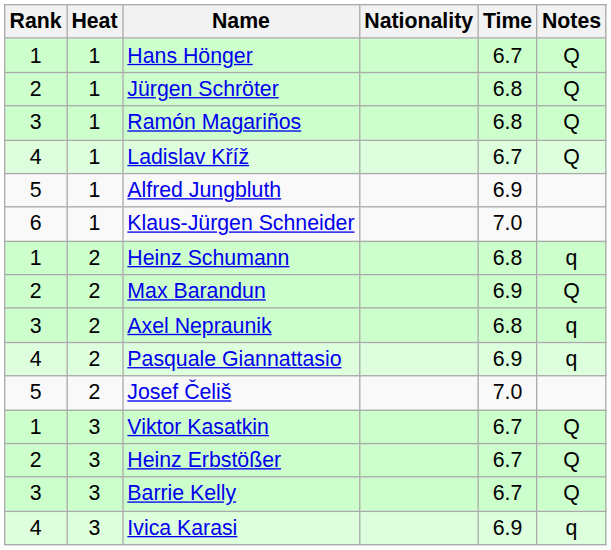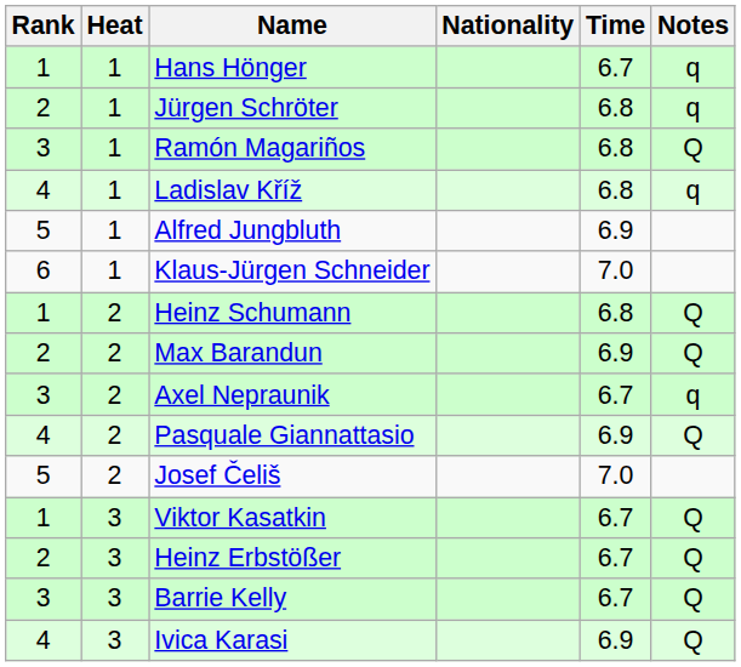 <table class="wikitable sortable" style="text-align:center">
 <tr>
 <th>Rank</th>
 <th>Heat</th>
 <th>Name</th>
 <th>Nationality</th>
 <th>Time</th>
 <th>Notes</th>
 </tr>
 <tr bgcolor=ccffcc>
 <td>1</td>
 <td>1</td>
 <td align="left"><a href='#'>Hans Hönger</a></td>
 <td align=left></td>
 <td>6.7</td>
-<td>Q</td>
+<td>q</td>
 </tr>
 <tr bgcolor=ccffcc>
 <td>2</td>
 <td>1</td>
 <td align="left"><a href='#'>Jürgen Schröter</a></td>
 <td align=left></td>
 <td>6.8</td>
-<td>Q</td>
+<td>q</td>
 </tr>
 <tr bgcolor=ccffcc>
 <td>3</td>
 <td>1</td>
 <td align="left"><a href='#'>Ramón Magariños</a></td>
 <td align=left></td>
 <td>6.8</td>
 <td>Q</td>
 </tr>
 <tr bgcolor=ddffdd>
 <td>4</td>
 <td>1</td>
 <td align="left"><a href='#'>Ladislav Kříž</a></td>
 <td align=left></td>
-<td>6.7</td>
-<td>Q</td>
+<td>6.8</td>
+<td>q</td>
 </tr>
 <tr>
 <td>5</td>
 <td>1</td>
 <td align="left"><a href='#'>Alfred Jungbluth</a></td>
 <td align=left></td>
 <td>6.9</td>
 <td></td>
 </tr>
 <tr>
 <td>6</td>
 <td>1</td>
 <td align="left"><a href='#'>Klaus-Jürgen Schneider</a></td>
 <td align=left></td>
 <td>7.0</td>
 <td></td>
 </tr>
 <tr bgcolor=ccffcc>
 <td>1</td>
 <td>2</td>
 <td align="left"><a href='#'>Heinz Schumann</a></td>
 <td align=left></td>
 <td>6.8</td>
-<td>q</td>
+<td>Q</td>
 </tr>
 <tr bgcolor=ccffcc>
 <td>2</td>
 <td>2</td>
 <td align="left"><a href='#'>Max Barandun</a></td>
 <td align=left></td>
 <td>6.9</td>
 <td>Q</td>
 </tr>
 <tr bgcolor=ccffcc>
 <td>3</td>
 <td>2</td>
 <td align="left"><a href='#'>Axel Nepraunik</a></td>
 <td align=left></td>
-<td>6.8</td>
+<td>6.7</td>
 <td>q</td>
 </tr>
 <tr bgcolor=ddffdd>
 <td>4</td>
 <td>2</td>
 <td align="left"><a href='#'>Pasquale Giannattasio</a></td>
 <td align=left></td>
 <td>6.9</td>
-<td>q</td>
+<td>Q</td>
 </tr>
 <tr>
 <td>5</td>
 <td>2</td>
 <td align="left"><a href='#'>Josef Čeliš</a></td>
 <td align=left></td>
 <td>7.0</td>
 <td></td>
 </tr>
 <tr bgcolor=ccffcc>
 <td>1</td>
 <td>3</td>
 <td align="left"><a href='#'>Viktor Kasatkin</a></td>
 <td align=left></td>
 <td>6.7</td>
 <td>Q</td>
 </tr>
 <tr bgcolor=ccffcc>
 <td>2</td>
 <td>3</td>
 <td align="left"><a href='#'>Heinz Erbstößer</a></td>
 <td align=left></td>
 <td>6.7</td>
 <td>Q</td>
 </tr>
 <tr bgcolor=ccffcc>
 <td>3</td>
 <td>3</td>
 <td align="left"><a href='#'>Barrie Kelly</a></td>
 <td align=left></td>
 <td>6.7</td>
 <td>Q</td>
 </tr>
 <tr bgcolor=ddffdd>
 <td>4</td>
 <td>3</td>
 <td align="left"><a href='#'>Ivica Karasi</a></td>
 <td align=left></td>
 <td>6.9</td>
-<td>q</td>
+<td>Q</td>
 </tr>
 </table>
